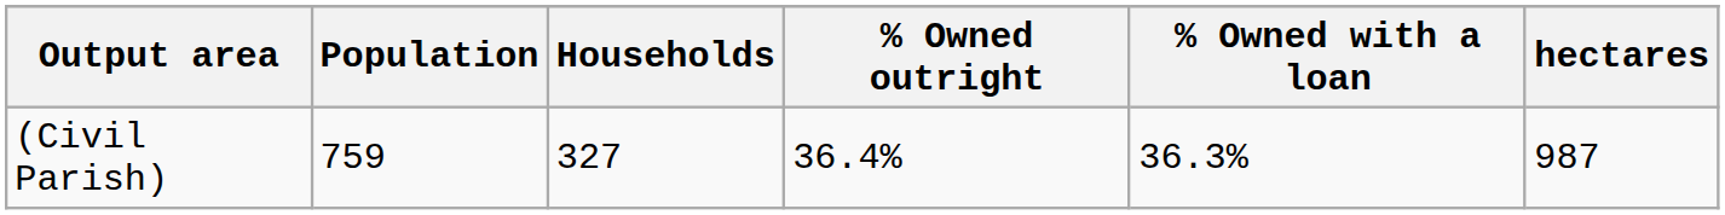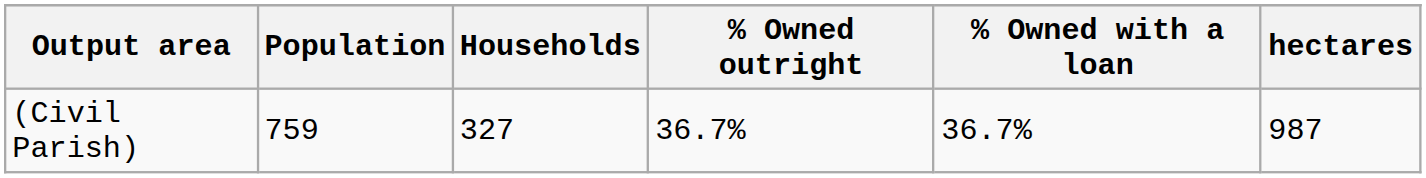 <table class="wikitable">
 <tr>
 </tr>
 <tr>
 <th>Output area</th>
 <th>Population</th>
 <th>Households</th>
 <th>% Owned outright</th>
 <th>% Owned with a loan</th>
 <th>hectares</th>
 </tr>
 <tr>
 <td>(Civil Parish)</td>
 <td>759</td>
 <td>327</td>
-<td>36.4%</td>
-<td>36.3%</td>
+<td>36.7%</td>
+<td>36.7%</td>
 <td>987</td>
 </tr>
 </table>
